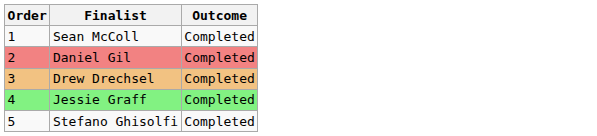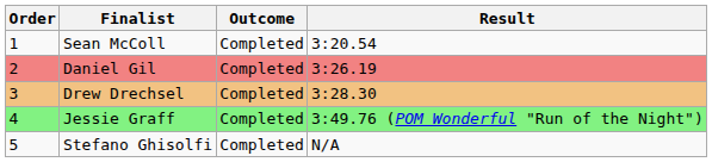 <table class="wikitable sortable">
 <tr>
 <th>Order</th>
 <th>Finalist</th>
 <th>Outcome</th>
+<th>Result</th>
 </tr>
 <tr>
 <td>1</td>
 <td>Sean McColl</td>
 <td>Completed</td>
+<td>3:20.54</td>
 </tr>
 <tr style="background-color:#f28282">
 <td>2</td>
 <td>Daniel Gil</td>
 <td>Completed</td>
+<td>3:26.19</td>
 </tr>
 <tr style="background-color:#f2c282">
 <td>3</td>
 <td>Drew Drechsel</td>
 <td>Completed</td>
+<td>3:28.30</td>
 </tr>
 <tr style="background-color:#82f282">
 <td>4</td>
 <td>Jessie Graff</td>
 <td>Completed</td>
+<td>3:49.76 (<em><a href='#'>POM Wonderful</a></em> "Run of the Night")</td>
 </tr>
 <tr>
 <td>5</td>
 <td>Stefano Ghisolfi</td>
 <td>Completed</td>
+<td>N/A</td>
 </tr>
 </table>
